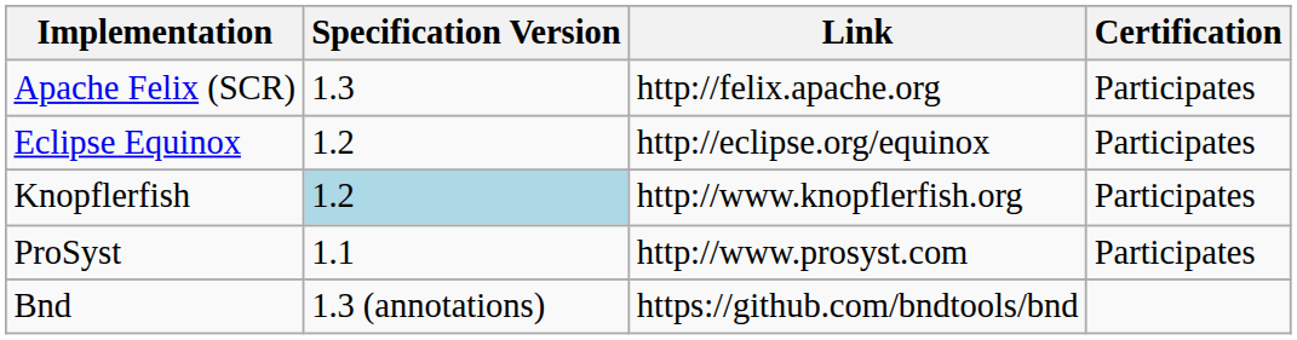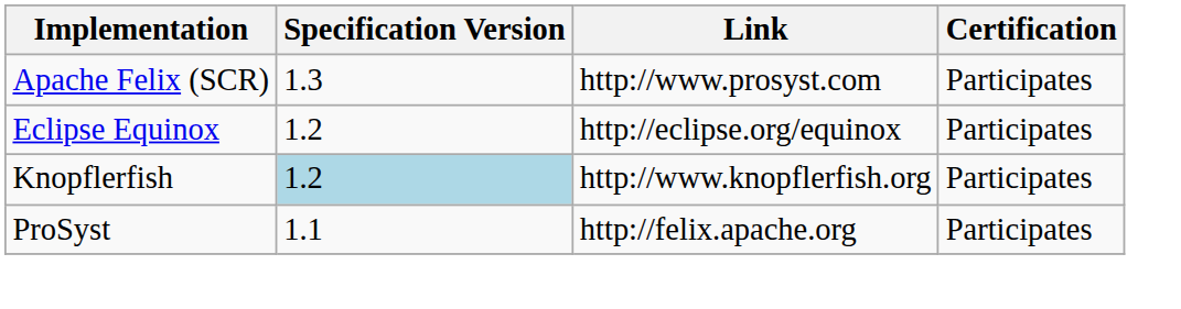 <table class="wikitable sortable">
 <tr>
 <th>Implementation</th>
 <th>Specification Version</th>
 <th>Link</th>
 <th>Certification</th>
 </tr>
 <tr>
 <td><a href='#'>Apache Felix</a> (SCR)</td>
 <td>1.3</td>
-<td>http://felix.apache.org</td>
+<td>http://www.prosyst.com</td>
 <td>Participates</td>
 </tr>
 <tr>
 <td><a href='#'>Eclipse Equinox</a></td>
 <td>1.2 </td>
 <td>http://eclipse.org/equinox</td>
 <td>Participates</td>
 </tr>
 <tr>
 <td>Knopflerfish</td>
 <td style="background: lightblue;">1.2</td>
 <td>http://www.knopflerfish.org</td>
 <td>Participates</td>
 </tr>
 <tr>
 <td>ProSyst</td>
 <td>1.1</td>
-<td>http://www.prosyst.com</td>
+<td>http://felix.apache.org</td>
 <td>Participates</td>
 </tr>
-<tr>
-<td>Bnd</td>
-<td>1.3 (annotations)</td>
-<td>https://github.com/bndtools/bnd</td>
-<td></td>
-</tr>
 </table>
